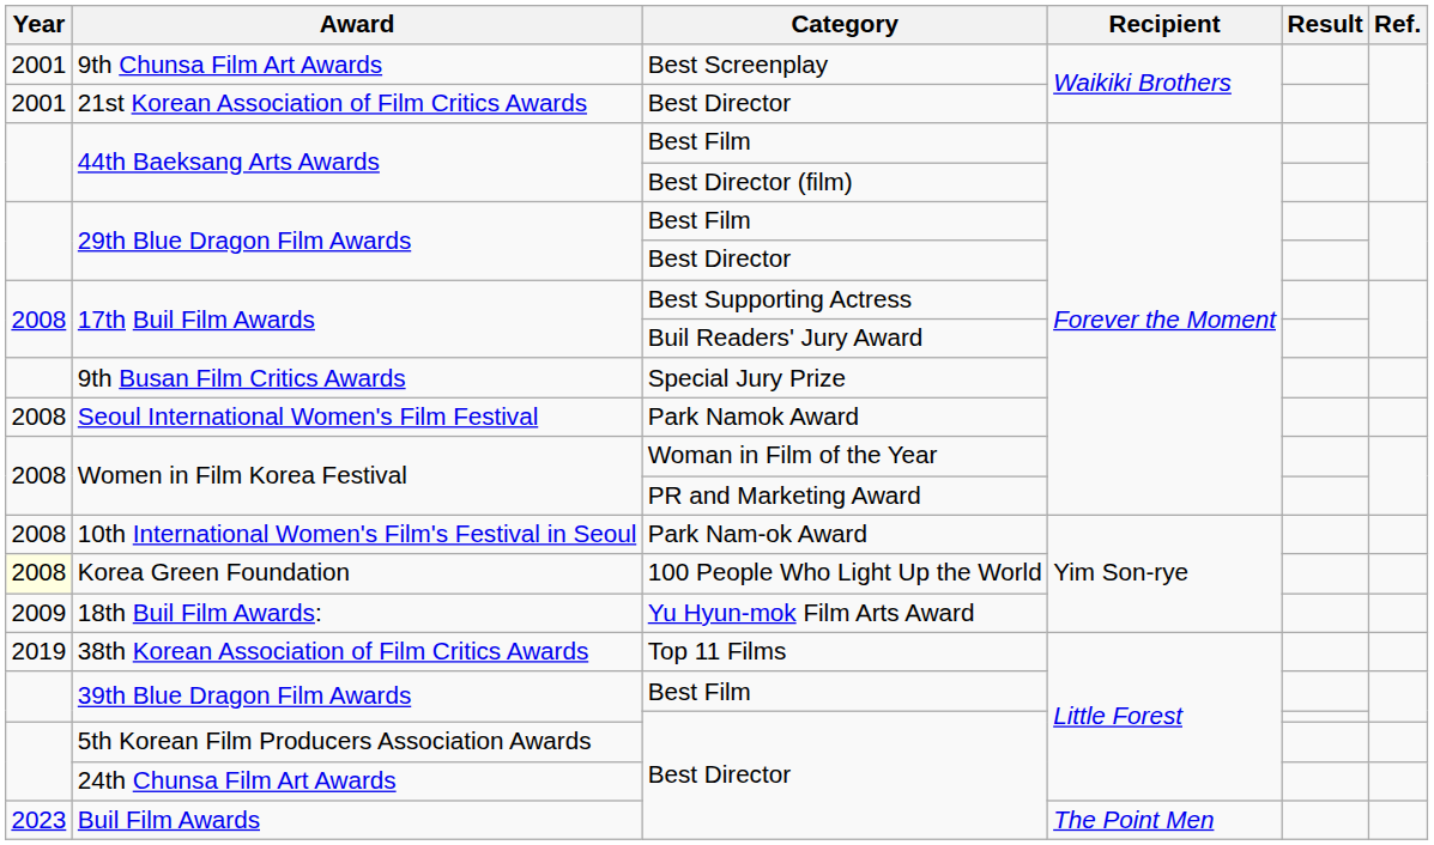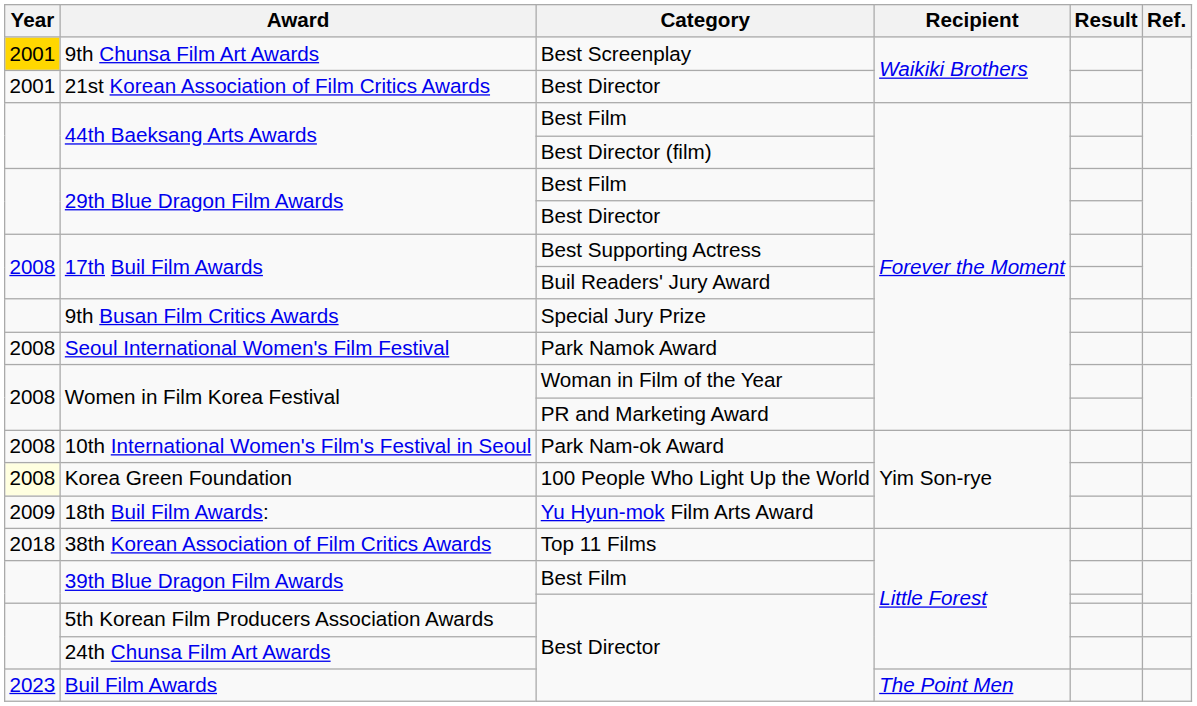 <table class="wikitable">
 <tr>
 <th>Year</th>
 <th>Award</th>
 <th>Category</th>
 <th>Recipient</th>
 <th>Result</th>
 <th>Ref.</th>
 </tr>
 <tr>
-<td>2001</td>
+<td style="background: gold;">2001</td>
 <td>9th <a href='#'>Chunsa Film Art Awards</a></td>
 <td>Best Screenplay</td>
 <td rowspan="2"><em><a href='#'>Waikiki Brothers</a></em></td>
 <td></td>
 <td rowspan="2"></td>
 </tr>
 <tr>
 <td>2001</td>
 <td>21st <a href='#'>Korean Association of Film Critics Awards</a></td>
 <td>Best Director</td>
 <td></td>
 </tr>
 <tr>
 <td rowspan="2"></td>
 <td rowspan="2"><a href='#'>44th Baeksang Arts Awards</a></td>
 <td>Best Film</td>
 <td rowspan="10"><em><a href='#'>Forever the Moment</a></em></td>
 <td></td>
 <td rowspan="2"></td>
 </tr>
 <tr>
 <td>Best Director (film)</td>
 <td></td>
 </tr>
 <tr>
 <td rowspan="2"></td>
 <td rowspan="2"><a href='#'>29th Blue Dragon Film Awards</a></td>
 <td>Best Film</td>
 <td></td>
 <td rowspan="2"></td>
 </tr>
 <tr>
 <td>Best Director</td>
 <td></td>
 </tr>
 <tr>
 <td rowspan="2"><a href='#'>2008</a></td>
 <td rowspan="2"><a href='#'>17th</a> <a href='#'>Buil Film Awards</a></td>
 <td>Best Supporting Actress</td>
 <td></td>
 <td rowspan="2"></td>
 </tr>
 <tr>
 <td>Buil Readers' Jury Award</td>
 <td></td>
 </tr>
 <tr>
 <td></td>
 <td>9th <a href='#'>Busan Film Critics Awards</a></td>
 <td>Special Jury Prize</td>
 <td></td>
 <td></td>
 </tr>
 <tr>
 <td>2008</td>
 <td><a href='#'>Seoul International Women's Film Festival</a></td>
 <td>Park Namok Award</td>
 <td></td>
 <td></td>
 </tr>
 <tr>
 <td rowspan="2">2008</td>
 <td rowspan="2">Women in Film Korea Festival</td>
 <td>Woman in Film of the Year</td>
 <td></td>
 <td rowspan="2"></td>
 </tr>
 <tr>
 <td>PR and Marketing Award</td>
 <td></td>
 </tr>
 <tr>
 <td>2008</td>
 <td>10th <a href='#'>International Women's Film's Festival in Seoul</a></td>
 <td>Park Nam-ok Award</td>
 <td rowspan="3">Yim Son-rye</td>
 <td></td>
 <td></td>
 </tr>
 <tr>
 <td style="background: lightyellow;">2008</td>
 <td>Korea Green Foundation</td>
 <td>100 People Who Light Up the World</td>
 <td></td>
 <td></td>
 </tr>
 <tr>
 <td>2009</td>
 <td>18th <a href='#'>Buil Film Awards</a>:</td>
 <td><a href='#'>Yu Hyun-mok</a> Film Arts Award</td>
 <td></td>
 <td></td>
 </tr>
 <tr>
-<td>2019</td>
+<td>2018</td>
 <td>38th <a href='#'>Korean Association of Film Critics Awards</a></td>
 <td>Top 11 Films</td>
 <td rowspan="5"><em><a href='#'>Little Forest</a></em></td>
 <td></td>
 <td></td>
 </tr>
 <tr>
 <td rowspan="2"></td>
 <td rowspan="2"><a href='#'>39th Blue Dragon Film Awards</a></td>
 <td>Best Film</td>
 <td></td>
 <td rowspan="2"></td>
 </tr>
 <tr>
 <td rowspan="4">Best Director</td>
 <td></td>
 </tr>
 <tr>
 <td rowspan="2"></td>
 <td rowspan="1">5th Korean Film Producers Association Awards</td>
 <td></td>
 <td rowspan="1"></td>
 </tr>
 <tr>
 <td>24th <a href='#'>Chunsa Film Art Awards</a></td>
 <td></td>
 <td></td>
 </tr>
 <tr>
 <td><a href='#'>2023</a></td>
 <td><a href='#'>Buil Film Awards</a></td>
 <td><em><a href='#'>The Point Men</a></em></td>
 <td></td>
 <td></td>
 </tr>
 </table>
